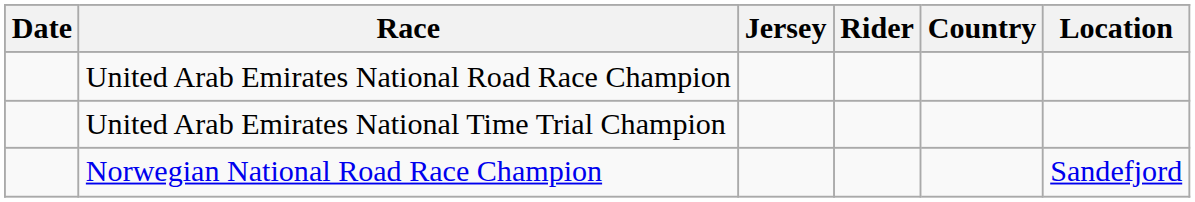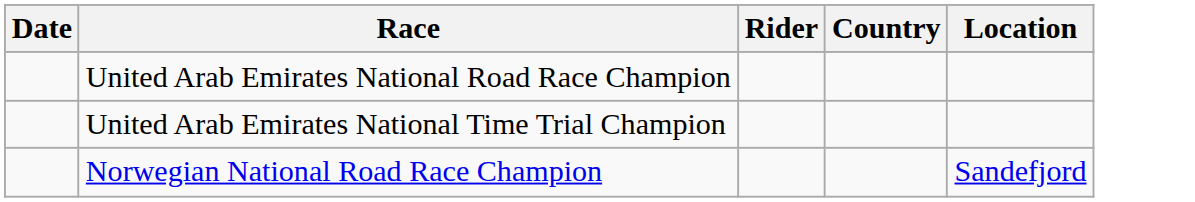 <table class="wikitable">
 <tr>
 <th>Date</th>
 <th>Race</th>
-<th>Jersey</th>
 <th>Rider</th>
 <th>Country</th>
 <th>Location</th>
 </tr>
 <tr>
 <td></td>
 <td>United Arab Emirates National Road Race Champion</td>
 <td></td>
 <td></td>
 <td></td>
-<td></td>
 </tr>
 <tr>
 <td></td>
 <td>United Arab Emirates National Time Trial Champion</td>
-<td></td>
 <td></td>
 <td></td>
 <td></td>
 </tr>
 <tr>
 <td></td>
 <td><a href='#'>Norwegian National Road Race Champion</a></td>
 <td></td>
 <td></td>
-<td></td>
 <td><a href='#'>Sandefjord</a></td>
 </tr>
 </table>
